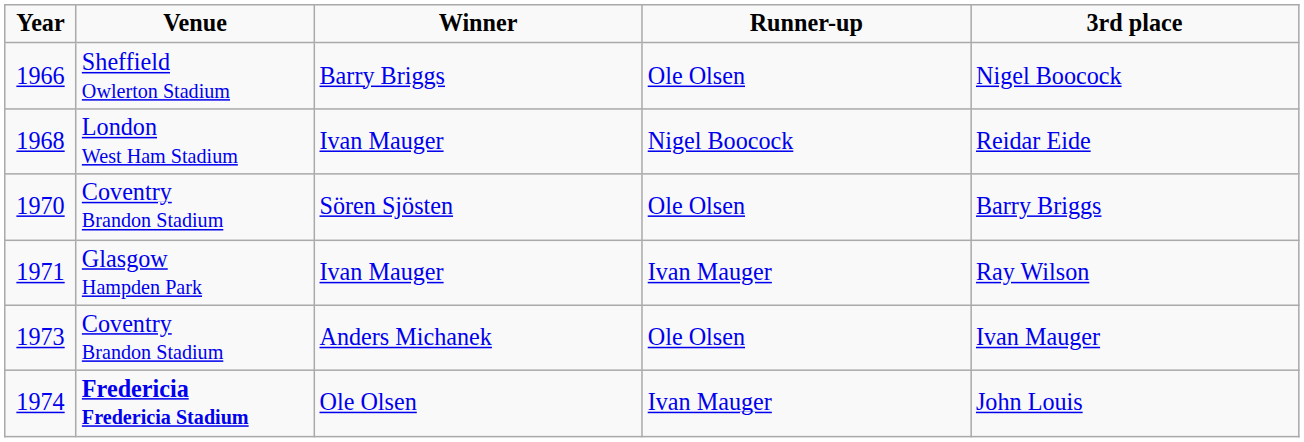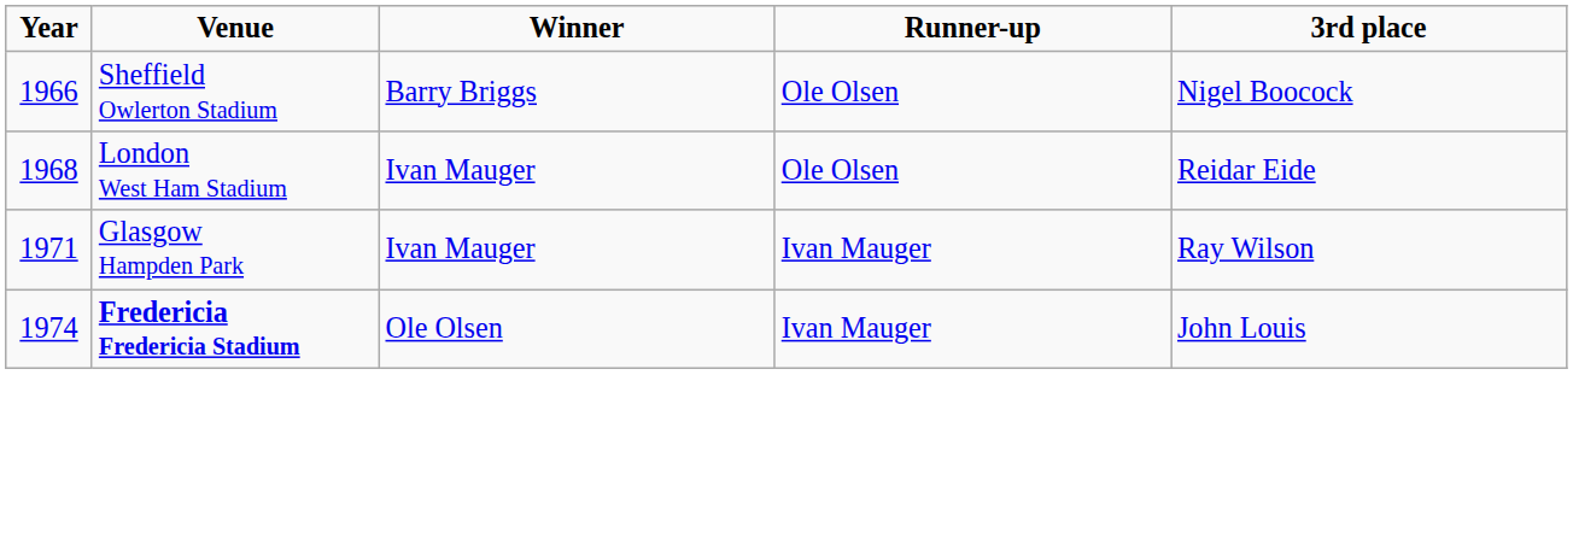 <table class="wikitable">
 <tr align=center>
 <td width=40px  ><strong>Year</strong></td>
 <td width=150px ><strong>Venue</strong></td>
 <td width=210px ><strong>Winner</strong></td>
 <td width=210px ><strong>Runner-up</strong></td>
 <td width=210px ><strong>3rd place</strong></td>
 </tr>
 <tr>
 <td align=center><a href='#'>1966</a></td>
 <td> <a href='#'>Sheffield</a> <br><small><a href='#'>Owlerton Stadium</a></small></td>
 <td> <a href='#'>Barry Briggs</a></td>
 <td> <a href='#'>Ole Olsen</a></td>
 <td> <a href='#'>Nigel Boocock</a></td>
 </tr>
 <tr>
 <td align=center><a href='#'>1968</a></td>
 <td> <a href='#'>London</a> <br><small><a href='#'>West Ham Stadium</a></small></td>
 <td> <a href='#'>Ivan Mauger</a></td>
-<td> <a href='#'>Nigel Boocock</a></td>
+<td> <a href='#'>Ole Olsen</a></td>
 <td> <a href='#'>Reidar Eide</a></td>
-</tr>
-<tr>
-<td align=center><a href='#'>1970</a></td>
-<td> <a href='#'>Coventry</a> <br><small><a href='#'>Brandon Stadium</a></small></td>
-<td> <a href='#'>Sören Sjösten</a></td>
-<td> <a href='#'>Ole Olsen</a></td>
-<td> <a href='#'>Barry Briggs</a></td>
 </tr>
 <tr>
 <td align=center><a href='#'>1971</a></td>
 <td> <a href='#'>Glasgow</a> <br><small><a href='#'>Hampden Park</a></small></td>
 <td> <a href='#'>Ivan Mauger</a></td>
 <td> <a href='#'>Ivan Mauger</a></td>
 <td> <a href='#'>Ray Wilson</a></td>
 </tr>
 <tr>
-<td align=center><a href='#'>1973</a></td>
-<td> <a href='#'>Coventry</a> <br><small><a href='#'>Brandon Stadium</a></small></td>
-<td> <a href='#'>Anders Michanek</a></td>
-<td> <a href='#'>Ole Olsen</a></td>
-<td> <a href='#'>Ivan Mauger</a></td>
-</tr>
-<tr>
 <td align=center><a href='#'>1974</a></td>
 <td><strong> <a href='#'>Fredericia</a> <br><small><a href='#'>Fredericia Stadium</a></small></strong></td>
 <td> <a href='#'>Ole Olsen</a></td>
 <td> <a href='#'>Ivan Mauger</a></td>
 <td> <a href='#'>John Louis</a></td>
 </tr>
 </table>
